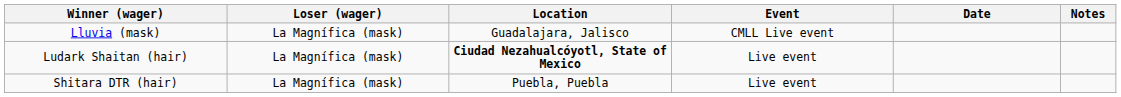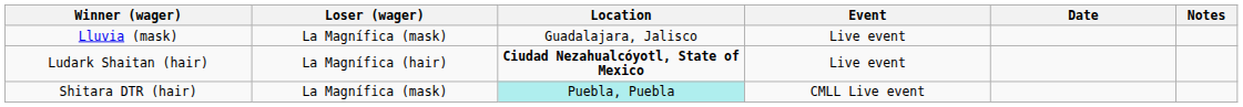 <table class="wikitable sortable" width=100%  style="text-align: center">
 <tr>
 <th width=20% scope="col">Winner (wager)</th>
 <th width=20% scope="col">Loser (wager)</th>
 <th width=20% scope="col">Location</th>
 <th width=20% scope="col">Event</th>
 <th width=15% scope="col">Date</th>
 <th class="unsortable" width=5% scope="col">Notes</th>
 </tr>
 <tr>
 <td><a href='#'>Lluvia</a> (mask)</td>
 <td>La Magnífica (mask)</td>
 <td>Guadalajara, Jalisco</td>
-<td>CMLL Live event</td>
+<td>Live event</td>
 <td></td>
 <td></td>
 </tr>
 <tr>
 <td>Ludark Shaitan (hair)</td>
-<td>La Magnífica (mask)</td>
+<td>La Magnífica (hair)</td>
 <td><strong>Ciudad Nezahualcóyotl, State of Mexico</strong></td>
 <td>Live event</td>
 <td></td>
 <td></td>
 </tr>
 <tr>
 <td>Shitara DTR (hair)</td>
 <td>La Magnífica (mask)</td>
-<td>Puebla, Puebla</td>
-<td>Live event</td>
+<td style="background: paleturquoise;">Puebla, Puebla</td>
+<td>CMLL Live event</td>
 <td></td>
 <td></td>
 </tr>
 </table>
